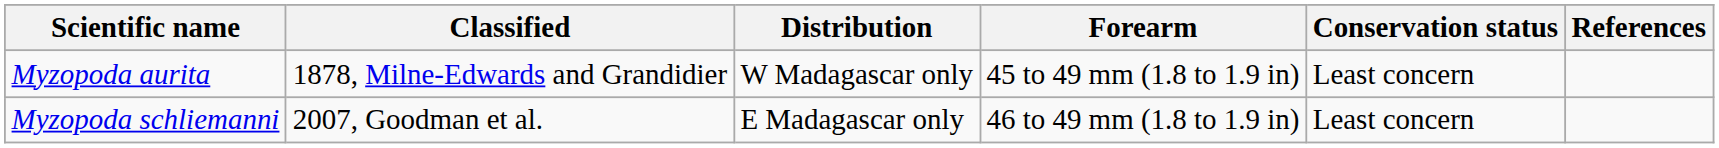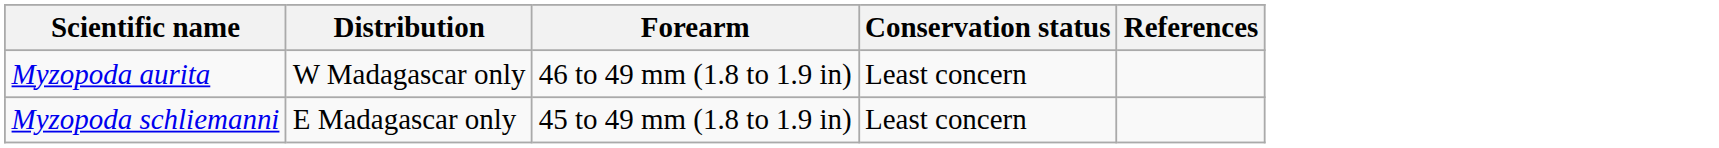 <table class="wikitable sortable">
 <tr>
 <th>Scientific name</th>
-<th>Classified</th>
 <th>Distribution</th>
 <th>Forearm</th>
 <th>Conservation status</th>
 <th class="unsortable">References</th>
 </tr>
 <tr>
 <td><em><a href='#'>Myzopoda aurita</a></em></td>
-<td>1878, <a href='#'>Milne-Edwards</a> and Grandidier</td>
 <td>W Madagascar only</td>
-<td>45 to 49 mm (1.8 to 1.9 in)</td>
+<td>46 to 49 mm (1.8 to 1.9 in)</td>
 <td>Least concern</td>
 <td></td>
 </tr>
 <tr>
 <td><em><a href='#'>Myzopoda schliemanni</a></em></td>
-<td>2007, Goodman et al.</td>
 <td>E Madagascar only</td>
-<td>46 to 49 mm (1.8 to 1.9 in)</td>
+<td>45 to 49 mm (1.8 to 1.9 in)</td>
 <td>Least concern</td>
 <td></td>
 </tr>
 </table>
